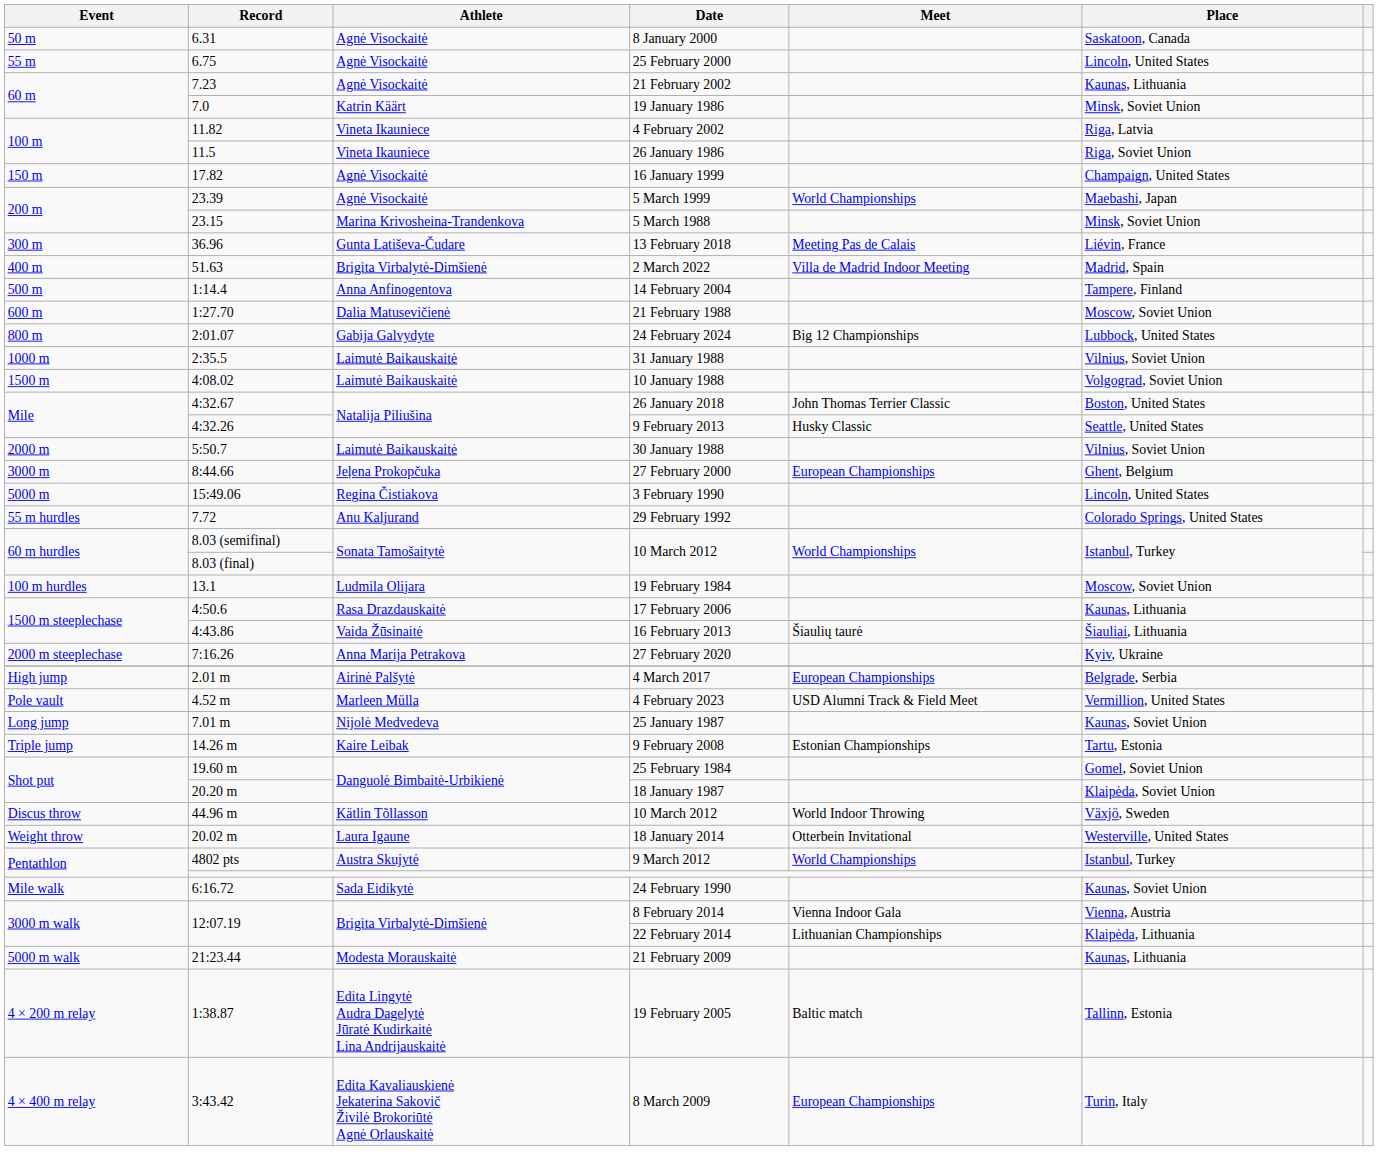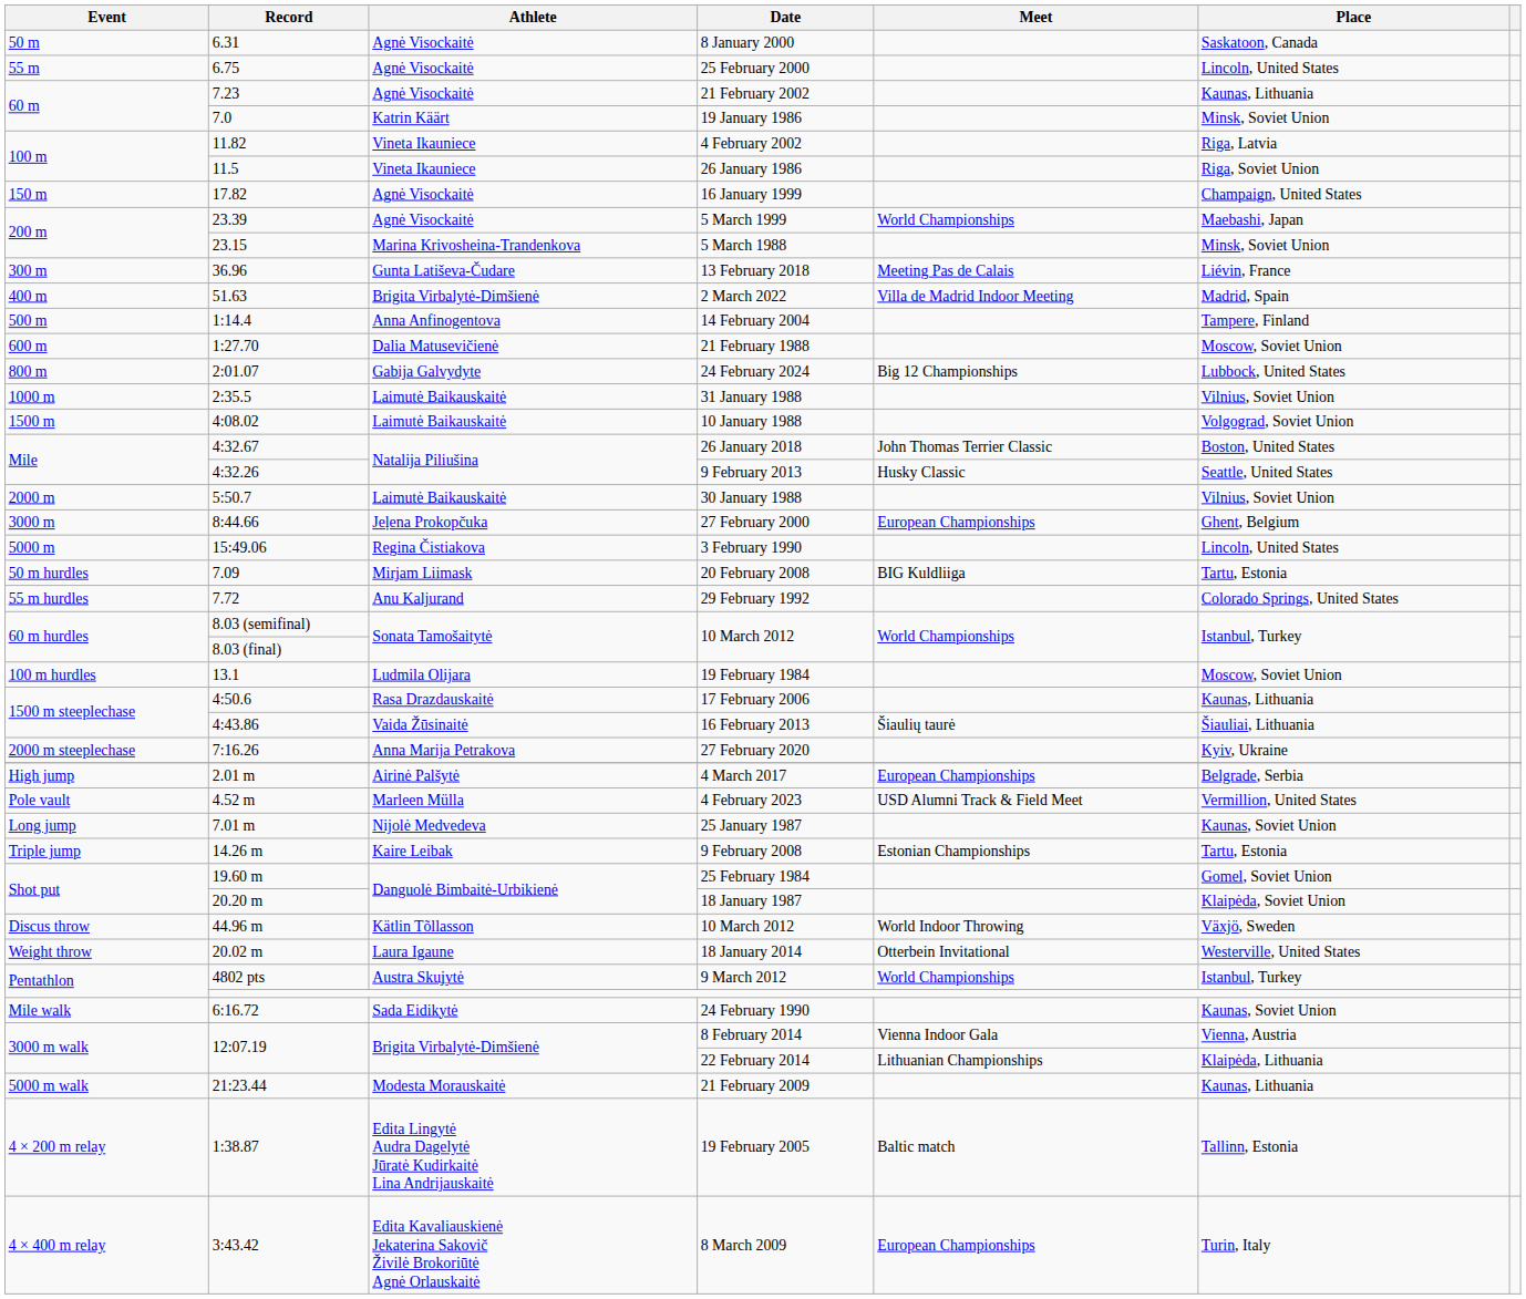 <table class="wikitable" style="font-size:95%; width: 95%;">
 <tr>
 <th>Event</th>
 <th>Record</th>
 <th>Athlete</th>
 <th>Date</th>
 <th>Meet</th>
 <th>Place</th>
 <th></th>
 </tr>
 <tr>
 <td><a href='#'>50 m</a></td>
 <td>6.31</td>
 <td> <a href='#'>Agnė Visockaitė</a></td>
 <td>8 January 2000</td>
 <td></td>
 <td><a href='#'>Saskatoon</a>, Canada</td>
 <td></td>
 </tr>
 <tr>
 <td><a href='#'>55 m</a></td>
 <td>6.75</td>
 <td> <a href='#'>Agnė Visockaitė</a></td>
 <td>25 February 2000</td>
 <td></td>
 <td><a href='#'>Lincoln</a>, United States</td>
 <td></td>
 </tr>
 <tr>
 <td rowspan=2><a href='#'>60 m</a></td>
 <td>7.23</td>
 <td> <a href='#'>Agnė Visockaitė</a></td>
 <td>21 February 2002</td>
 <td></td>
 <td><a href='#'>Kaunas</a>, Lithuania</td>
 <td></td>
 </tr>
 <tr>
 <td>7.0 </td>
 <td> <a href='#'>Katrin Käärt</a></td>
 <td>19 January 1986</td>
 <td></td>
 <td><a href='#'>Minsk</a>, Soviet Union</td>
 <td></td>
 </tr>
 <tr>
 <td rowspan=2><a href='#'>100 m</a></td>
 <td>11.82</td>
 <td> <a href='#'>Vineta Ikauniece</a></td>
 <td>4 February 2002</td>
 <td></td>
 <td><a href='#'>Riga</a>, Latvia</td>
 <td></td>
 </tr>
 <tr>
 <td>11.5 </td>
 <td> <a href='#'>Vineta Ikauniece</a></td>
 <td>26 January 1986</td>
 <td></td>
 <td><a href='#'>Riga</a>, Soviet Union</td>
 <td></td>
 </tr>
 <tr>
 <td><a href='#'>150 m</a></td>
 <td>17.82</td>
 <td> <a href='#'>Agnė Visockaitė</a></td>
 <td>16 January 1999</td>
 <td></td>
 <td><a href='#'>Champaign</a>, United States</td>
 <td></td>
 </tr>
 <tr>
 <td rowspan=2><a href='#'>200 m</a></td>
 <td>23.39</td>
 <td> <a href='#'>Agnė Visockaitė</a></td>
 <td>5 March 1999</td>
 <td><a href='#'>World Championships</a></td>
 <td><a href='#'>Maebashi</a>, Japan</td>
 <td></td>
 </tr>
 <tr>
 <td>23.15  </td>
 <td> <a href='#'>Marina Krivosheina-Trandenkova</a></td>
 <td>5 March 1988</td>
 <td></td>
 <td><a href='#'>Minsk</a>, Soviet Union</td>
 <td></td>
 </tr>
 <tr>
 <td><a href='#'>300 m</a></td>
 <td>36.96</td>
 <td> <a href='#'>Gunta Latiševa-Čudare</a></td>
 <td>13 February 2018</td>
 <td><a href='#'>Meeting Pas de Calais</a></td>
 <td><a href='#'>Liévin</a>, France</td>
 <td></td>
 </tr>
 <tr>
 <td><a href='#'>400 m</a></td>
 <td>51.63</td>
 <td> <a href='#'>Brigita Virbalytė-Dimšienė</a></td>
 <td>2 March 2022</td>
 <td><a href='#'>Villa de Madrid Indoor Meeting</a></td>
 <td><a href='#'>Madrid</a>, Spain</td>
 <td></td>
 </tr>
 <tr>
 <td><a href='#'>500 m</a></td>
 <td>1:14.4</td>
 <td> <a href='#'>Anna Anfinogentova</a></td>
 <td>14 February 2004</td>
 <td></td>
 <td><a href='#'>Tampere</a>, Finland</td>
 <td></td>
 </tr>
 <tr>
 <td><a href='#'>600 m</a></td>
 <td>1:27.70</td>
 <td> <a href='#'>Dalia Matusevičienė</a></td>
 <td>21 February 1988</td>
 <td></td>
 <td><a href='#'>Moscow</a>, Soviet Union</td>
 <td></td>
 </tr>
 <tr>
 <td><a href='#'>800 m</a></td>
 <td>2:01.07</td>
 <td> <a href='#'>Gabija Galvydyte</a></td>
 <td>24 February 2024</td>
 <td>Big 12 Championships</td>
 <td><a href='#'>Lubbock</a>, United States</td>
 <td></td>
 </tr>
 <tr>
 <td><a href='#'>1000 m</a></td>
 <td>2:35.5</td>
 <td> <a href='#'>Laimutė Baikauskaitė</a></td>
 <td>31 January 1988</td>
 <td></td>
 <td><a href='#'>Vilnius</a>, Soviet Union</td>
 <td></td>
 </tr>
 <tr>
 <td><a href='#'>1500 m</a></td>
 <td>4:08.02</td>
 <td> <a href='#'>Laimutė Baikauskaitė</a></td>
 <td>10 January 1988</td>
 <td></td>
 <td><a href='#'>Volgograd</a>, Soviet Union</td>
 <td></td>
 </tr>
 <tr>
 <td rowspan=2><a href='#'>Mile</a></td>
 <td>4:32.67</td>
 <td rowspan=2> <a href='#'>Natalija Piliušina</a></td>
 <td>26 January 2018</td>
 <td>John Thomas Terrier Classic</td>
 <td><a href='#'>Boston</a>, United States</td>
 <td></td>
 </tr>
 <tr>
 <td>4:32.26 </td>
 <td>9 February 2013</td>
 <td>Husky Classic</td>
 <td><a href='#'>Seattle</a>, United States</td>
 <td></td>
 </tr>
 <tr>
 <td><a href='#'>2000 m</a></td>
 <td>5:50.7</td>
 <td> <a href='#'>Laimutė Baikauskaitė</a></td>
 <td>30 January 1988</td>
 <td></td>
 <td><a href='#'>Vilnius</a>, Soviet Union</td>
 <td></td>
 </tr>
 <tr>
 <td><a href='#'>3000 m</a></td>
 <td>8:44.66</td>
 <td> <a href='#'>Jeļena Prokopčuka</a></td>
 <td>27 February 2000</td>
 <td><a href='#'>European Championships</a></td>
 <td><a href='#'>Ghent</a>, Belgium</td>
 <td></td>
 </tr>
 <tr>
 <td><a href='#'>5000 m</a></td>
 <td>15:49.06</td>
 <td> <a href='#'>Regina Čistiakova</a></td>
 <td>3 February 1990</td>
 <td></td>
 <td><a href='#'>Lincoln</a>, United States</td>
+<td></td>
+</tr>
+<tr>
+<td><a href='#'>50 m hurdles</a></td>
+<td>7.09</td>
+<td> <a href='#'>Mirjam Liimask</a></td>
+<td>20 February 2008</td>
+<td>BIG Kuldliiga</td>
+<td><a href='#'>Tartu</a>, Estonia</td>
 <td></td>
 </tr>
 <tr>
 <td><a href='#'>55 m hurdles</a></td>
 <td>7.72 </td>
 <td> <a href='#'>Anu Kaljurand</a></td>
 <td>29 February 1992</td>
 <td></td>
 <td><a href='#'>Colorado Springs</a>, United States</td>
 <td></td>
 </tr>
 <tr>
 <td rowspan=2><a href='#'>60 m hurdles</a></td>
 <td>8.03 (semifinal)</td>
 <td rowspan=2> <a href='#'>Sonata Tamošaitytė</a></td>
 <td rowspan=2>10 March 2012</td>
 <td rowspan=2><a href='#'>World Championships</a></td>
 <td rowspan=2><a href='#'>Istanbul</a>, Turkey</td>
 <td></td>
 </tr>
 <tr>
 <td>8.03 (final)</td>
 <td></td>
 </tr>
 <tr>
 <td><a href='#'>100 m hurdles</a></td>
 <td>13.1</td>
 <td> <a href='#'>Ludmila Olijara</a></td>
 <td>19 February 1984</td>
 <td></td>
 <td><a href='#'>Moscow</a>, Soviet Union</td>
 <td></td>
 </tr>
 <tr>
 <td rowspan=2><a href='#'>1500 m steeplechase</a></td>
 <td>4:50.6 </td>
 <td> <a href='#'>Rasa Drazdauskaitė</a></td>
 <td>17 February 2006</td>
 <td></td>
 <td><a href='#'>Kaunas</a>, Lithuania</td>
 <td></td>
 </tr>
 <tr>
 <td>4:43.86 </td>
 <td> <a href='#'>Vaida Žūsinaitė</a></td>
 <td>16 February 2013</td>
 <td>Šiaulių taurė</td>
 <td><a href='#'>Šiauliai</a>, Lithuania</td>
 <td></td>
 </tr>
 <tr>
 <td><a href='#'>2000 m steeplechase</a></td>
 <td>7:16.26</td>
 <td> <a href='#'>Anna Marija Petrakova</a></td>
 <td>27 February 2020</td>
 <td></td>
 <td><a href='#'>Kyiv</a>, Ukraine</td>
 <td></td>
 </tr>
 <tr>
 </tr>
 <tr>
 <td><a href='#'>High jump</a></td>
 <td>2.01 m</td>
 <td> <a href='#'>Airinė Palšytė</a></td>
 <td>4 March 2017</td>
 <td><a href='#'>European Championships</a></td>
 <td><a href='#'>Belgrade</a>, Serbia</td>
 <td></td>
 </tr>
 <tr>
 <td><a href='#'>Pole vault</a></td>
 <td>4.52 m</td>
 <td> <a href='#'>Marleen Mülla</a></td>
 <td>4 February 2023</td>
 <td>USD Alumni Track & Field Meet</td>
 <td><a href='#'>Vermillion</a>, United States</td>
 <td></td>
 </tr>
 <tr>
 <td><a href='#'>Long jump</a></td>
 <td>7.01 m</td>
 <td> <a href='#'>Nijolė Medvedeva</a></td>
 <td>25 January 1987</td>
 <td></td>
 <td><a href='#'>Kaunas</a>, Soviet Union</td>
 <td></td>
 </tr>
 <tr>
 <td><a href='#'>Triple jump</a></td>
 <td>14.26 m</td>
 <td> <a href='#'>Kaire Leibak</a></td>
 <td>9 February 2008</td>
 <td>Estonian Championships</td>
 <td><a href='#'>Tartu</a>, Estonia</td>
 <td></td>
 </tr>
 <tr>
 <td rowspan=2><a href='#'>Shot put</a></td>
 <td>19.60 m</td>
 <td rowspan=2> <a href='#'>Danguolė Bimbaitė-Urbikienė</a></td>
 <td>25 February 1984</td>
 <td></td>
 <td><a href='#'>Gomel</a>, Soviet Union</td>
 <td></td>
 </tr>
 <tr>
 <td>20.20 m </td>
 <td>18 January 1987</td>
 <td></td>
 <td><a href='#'>Klaipėda</a>, Soviet Union</td>
 <td></td>
 </tr>
 <tr>
 <td><a href='#'>Discus throw</a></td>
 <td>44.96 m</td>
 <td> <a href='#'>Kätlin Tõllasson</a></td>
 <td>10 March 2012</td>
 <td>World Indoor Throwing</td>
 <td><a href='#'>Växjö</a>, Sweden</td>
 <td></td>
 </tr>
 <tr>
 <td><a href='#'>Weight throw</a></td>
 <td>20.02 m</td>
 <td> <a href='#'>Laura Igaune</a></td>
 <td>18 January 2014</td>
 <td>Otterbein Invitational</td>
 <td><a href='#'>Westerville</a>, United States</td>
 <td></td>
 </tr>
 <tr>
 <td rowspan=2><a href='#'>Pentathlon</a></td>
 <td>4802 pts</td>
 <td> <a href='#'>Austra Skujytė</a></td>
 <td>9 March 2012</td>
 <td><a href='#'>World Championships</a></td>
 <td><a href='#'>Istanbul</a>, Turkey</td>
 <td></td>
 </tr>
 <tr>
 <td colspan=5></td>
 <td></td>
 </tr>
 <tr>
 <td><a href='#'>Mile walk</a></td>
 <td>6:16.72 </td>
 <td> <a href='#'>Sada Eidikytė</a></td>
 <td>24 February 1990</td>
 <td></td>
 <td><a href='#'>Kaunas</a>, Soviet Union</td>
 <td></td>
 </tr>
 <tr>
 <td rowspan=2><a href='#'>3000 m walk</a></td>
 <td rowspan=2>12:07.19</td>
 <td rowspan=2> <a href='#'>Brigita Virbalytė-Dimšienė</a></td>
 <td>8 February 2014</td>
 <td>Vienna Indoor Gala</td>
 <td><a href='#'>Vienna</a>, Austria</td>
 <td></td>
 </tr>
 <tr>
 <td>22 February 2014</td>
 <td>Lithuanian Championships</td>
 <td><a href='#'>Klaipėda</a>, Lithuania</td>
 <td></td>
 </tr>
 <tr>
 <td><a href='#'>5000 m walk</a></td>
 <td>21:23.44</td>
 <td> <a href='#'>Modesta Morauskaitė</a></td>
 <td>21 February 2009</td>
 <td></td>
 <td><a href='#'>Kaunas</a>, Lithuania</td>
 <td></td>
 </tr>
 <tr>
 <td><a href='#'>4 × 200 m relay</a></td>
 <td>1:38.87</td>
 <td><br><a href='#'>Edita Lingytė</a><br><a href='#'>Audra Dagelytė</a><br><a href='#'>Jūratė Kudirkaitė</a><br><a href='#'>Lina Andrijauskaitė</a></td>
 <td>19 February 2005</td>
 <td>Baltic match</td>
 <td><a href='#'>Tallinn</a>, Estonia</td>
 <td></td>
 </tr>
 <tr>
 <td><a href='#'>4 × 400 m relay</a></td>
 <td>3:43.42</td>
 <td><br><a href='#'>Edita Kavaliauskienė</a><br><a href='#'>Jekaterina Sakovič</a><br><a href='#'>Živilė Brokoriūtė</a><br><a href='#'>Agnė Orlauskaitė</a></td>
 <td>8 March 2009</td>
 <td><a href='#'>European Championships</a></td>
 <td><a href='#'>Turin</a>, Italy</td>
 <td></td>
 </tr>
 </table>
